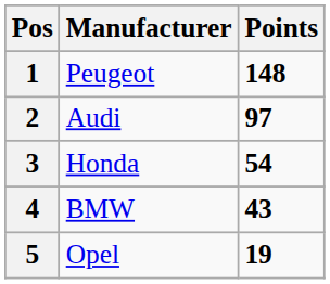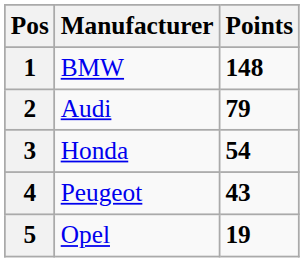 <table class="wikitable" style="font-size: 90%">
 <tr>
 <th>Pos</th>
 <th>Manufacturer</th>
 <th>Points</th>
 </tr>
 <tr>
 <th>1</th>
-<td> <a href='#'>Peugeot</a></td>
+<td> <a href='#'>BMW</a></td>
 <td><strong>148</strong></td>
 </tr>
 <tr>
 <th>2</th>
 <td> <a href='#'>Audi</a></td>
-<td><strong>97</strong></td>
+<td><strong>79</strong></td>
 </tr>
 <tr>
 <th>3</th>
 <td> <a href='#'>Honda</a></td>
 <td><strong>54</strong></td>
 </tr>
 <tr>
 <th>4</th>
-<td> <a href='#'>BMW</a></td>
+<td> <a href='#'>Peugeot</a></td>
 <td><strong>43</strong></td>
 </tr>
 <tr>
 <th>5</th>
 <td> <a href='#'>Opel</a></td>
 <td><strong>19</strong></td>
 </tr>
 </table>
